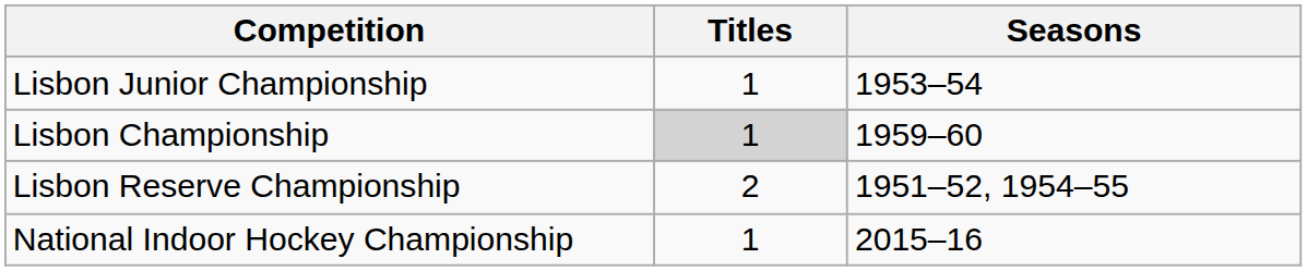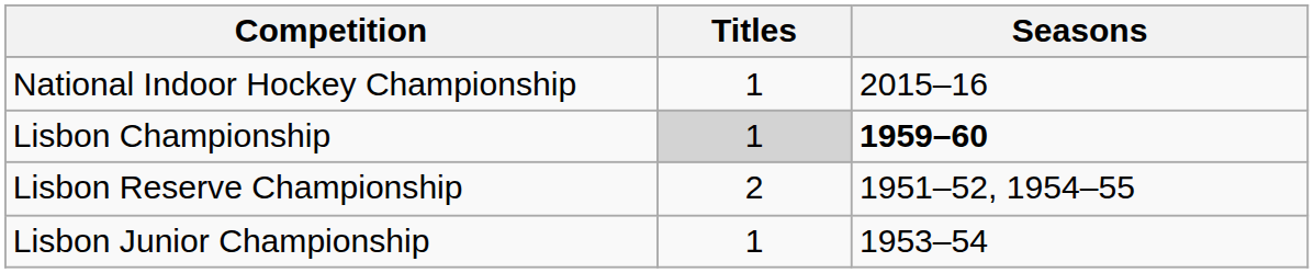 <table class="wikitable" style="width: 50%;">
 <tr>
 <th style="width: 50%;">Competition</th>
 <th style="width: 15%; text-align: center;">Titles</th>
 <th style="width: 35%;">Seasons</th>
 </tr>
 <tr>
-<td>Lisbon Junior Championship</td>
+<td>National Indoor Hockey Championship</td>
 <td style="text-align: center;">1</td>
-<td>1953–54</td>
+<td>2015–16</td>
 </tr>
 <tr>
 <td>Lisbon Championship</td>
 <td style="background: lightgrey; text-align: center;">1</td>
-<td>1959–60</td>
+<td><strong>1959–60</strong></td>
 </tr>
 <tr>
 <td>Lisbon Reserve Championship</td>
 <td style="text-align: center;">2</td>
 <td>1951–52, 1954–55</td>
 </tr>
 <tr>
-<td>National Indoor Hockey Championship</td>
+<td>Lisbon Junior Championship</td>
 <td style="text-align: center;">1</td>
-<td>2015–16</td>
+<td>1953–54</td>
 </tr>
 </table>
